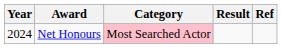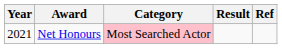 <table class="wikitable">
 <tr>
 <th>Year</th>
 <th>Award</th>
 <th>Category</th>
 <th>Result</th>
 <th>Ref</th>
 </tr>
 <tr>
-<td>2024</td>
+<td>2021</td>
 <td><a href='#'>Net Honours</a></td>
 <td style="background: pink;">Most Searched Actor</td>
 <td></td>
 <td></td>
 </tr>
 </table>
